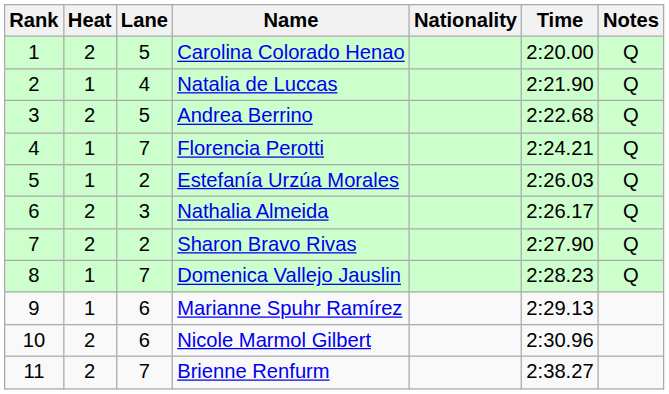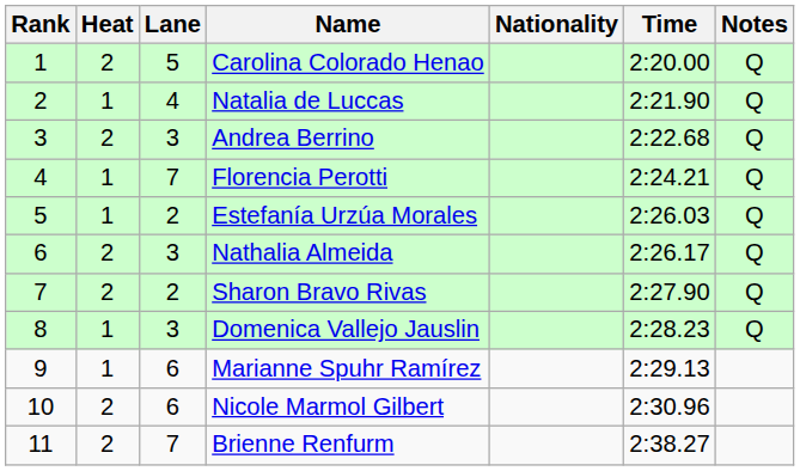 <table class="wikitable sortable" style="text-align:center">
 <tr>
 <th>Rank</th>
 <th>Heat</th>
 <th>Lane</th>
 <th>Name</th>
 <th>Nationality</th>
 <th>Time</th>
 <th>Notes</th>
 </tr>
 <tr bgcolor=ccffcc>
 <td>1</td>
 <td>2</td>
 <td>5</td>
 <td align=left><a href='#'>Carolina Colorado Henao</a></td>
 <td align=left></td>
 <td>2:20.00</td>
 <td>Q</td>
 </tr>
 <tr bgcolor=ccffcc>
 <td>2</td>
 <td>1</td>
 <td>4</td>
 <td align=left><a href='#'>Natalia de Luccas</a></td>
 <td align=left></td>
 <td>2:21.90</td>
 <td>Q</td>
 </tr>
 <tr bgcolor=ccffcc>
 <td>3</td>
 <td>2</td>
-<td>5</td>
+<td>3</td>
 <td align=left><a href='#'>Andrea Berrino</a></td>
 <td align=left></td>
 <td>2:22.68</td>
 <td>Q</td>
 </tr>
 <tr bgcolor=ccffcc>
 <td>4</td>
 <td>1</td>
 <td>7</td>
 <td align=left><a href='#'>Florencia Perotti</a></td>
 <td align=left></td>
 <td>2:24.21</td>
 <td>Q</td>
 </tr>
 <tr bgcolor=ccffcc>
 <td>5</td>
 <td>1</td>
 <td>2</td>
 <td align=left><a href='#'>Estefanía Urzúa Morales</a></td>
 <td align=left></td>
 <td>2:26.03</td>
 <td>Q</td>
 </tr>
 <tr bgcolor=ccffcc>
 <td>6</td>
 <td>2</td>
 <td>3</td>
 <td align=left><a href='#'>Nathalia Almeida</a></td>
 <td align=left></td>
 <td>2:26.17</td>
 <td>Q</td>
 </tr>
 <tr bgcolor=ccffcc>
 <td>7</td>
 <td>2</td>
 <td>2</td>
 <td align=left><a href='#'>Sharon Bravo Rivas</a></td>
 <td align=left></td>
 <td>2:27.90</td>
 <td>Q</td>
 </tr>
 <tr bgcolor=ccffcc>
 <td>8</td>
 <td>1</td>
-<td>7</td>
+<td>3</td>
 <td align=left><a href='#'>Domenica Vallejo Jauslin</a></td>
 <td align=left></td>
 <td>2:28.23</td>
 <td>Q</td>
 </tr>
 <tr>
 <td>9</td>
 <td>1</td>
 <td>6</td>
 <td align=left><a href='#'>Marianne Spuhr Ramírez</a></td>
 <td align=left></td>
 <td>2:29.13</td>
 <td></td>
 </tr>
 <tr>
 <td>10</td>
 <td>2</td>
 <td>6</td>
 <td align=left><a href='#'>Nicole Marmol Gilbert</a></td>
 <td align=left></td>
 <td>2:30.96</td>
 <td></td>
 </tr>
 <tr>
 <td>11</td>
 <td>2</td>
 <td>7</td>
 <td align=left><a href='#'>Brienne Renfurm</a></td>
 <td align=left></td>
 <td>2:38.27</td>
 <td></td>
 </tr>
 </table>
